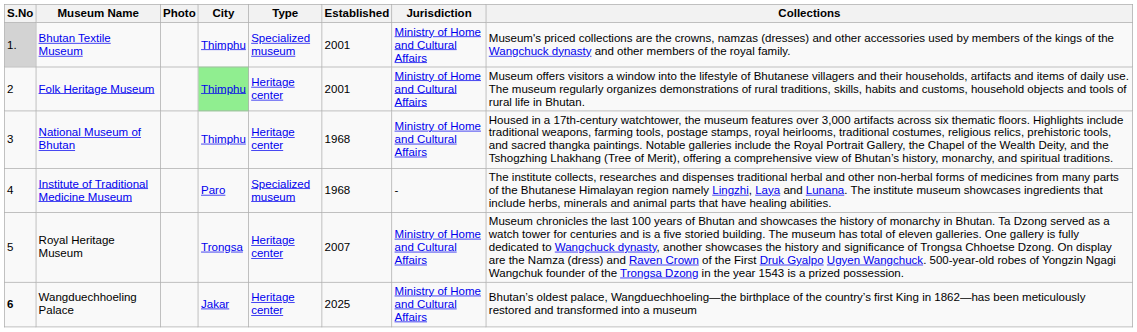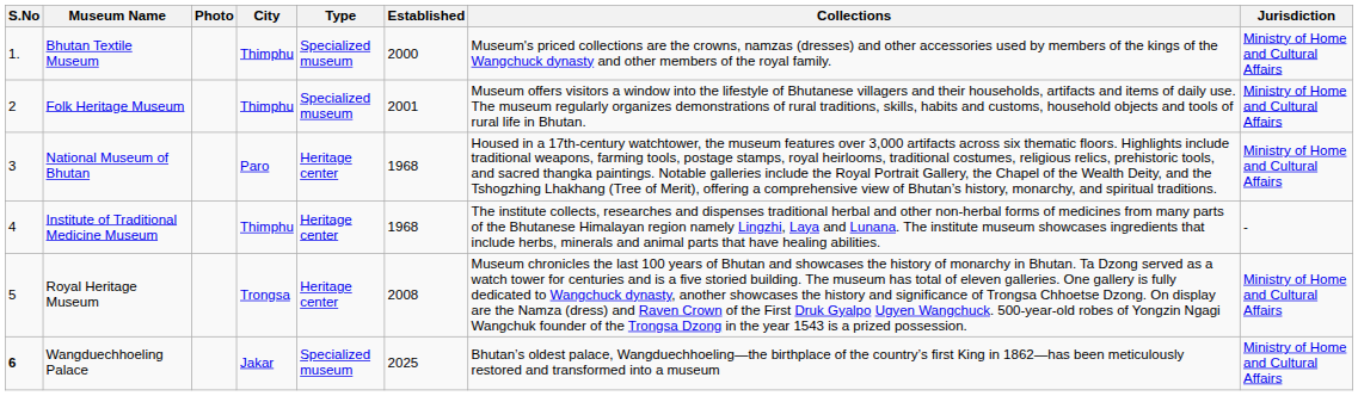 <table class="wikitable sortable">
 <tr>
 <th>S.No</th>
 <th>Museum Name</th>
 <th>Photo</th>
 <th>City</th>
 <th>Type</th>
 <th>Established</th>
+<th>Collections</th>
 <th>Jurisdiction</th>
-<th>Collections</th>
 </tr>
 <tr>
-<td style="background: lightgrey;">1.</td>
+<td>1.</td>
 <td><a href='#'>Bhutan Textile Museum</a></td>
 <td></td>
 <td><a href='#'>Thimphu</a><br><small></small></td>
 <td><a href='#'>Specialized museum</a></td>
-<td>2001</td>
+<td>2000</td>
+<td>Museum's priced collections are the crowns, namzas (dresses) and other accessories used by members of the kings of the <a href='#'>Wangchuck dynasty</a> and other members of the royal family.</td>
 <td><a href='#'>Ministry of Home and Cultural Affairs</a></td>
-<td>Museum's priced collections are the crowns, namzas (dresses) and other accessories used by members of the kings of the <a href='#'>Wangchuck dynasty</a> and other members of the royal family.</td>
 </tr>
 <tr>
 <td>2</td>
 <td><a href='#'>Folk Heritage Museum</a></td>
 <td></td>
-<td style="background: lightgreen;"><a href='#'>Thimphu</a></td>
-<td><a href='#'>Heritage center</a></td>
+<td><a href='#'>Thimphu</a></td>
+<td><a href='#'>Specialized museum</a></td>
 <td>2001</td>
+<td>Museum offers visitors a window into the lifestyle of Bhutanese villagers and their households, artifacts and items of daily use. The museum regularly organizes demonstrations of rural traditions, skills, habits and customs, household objects and tools  of rural life in Bhutan.</td>
 <td><a href='#'>Ministry of Home and Cultural Affairs</a></td>
-<td>Museum offers visitors a window into the lifestyle of Bhutanese villagers and their households, artifacts and items of daily use. The museum regularly organizes demonstrations of rural traditions, skills, habits and customs, household objects and tools  of rural life in Bhutan.</td>
 </tr>
 <tr>
 <td>3</td>
 <td><a href='#'>National Museum of Bhutan</a></td>
 <td></td>
-<td><a href='#'>Thimphu</a></td>
+<td><a href='#'>Paro</a><br><small></small></td>
 <td><a href='#'>Heritage center</a></td>
 <td>1968</td>
+<td>Housed in a 17th-century watchtower, the museum features over 3,000 artifacts across six thematic floors. Highlights include traditional weapons, farming tools, postage stamps, royal heirlooms, traditional costumes, religious relics, prehistoric tools, and sacred thangka paintings. Notable galleries include the Royal Portrait Gallery, the Chapel of the Wealth Deity, and the Tshogzhing Lhakhang (Tree of Merit), offering a comprehensive view of Bhutan’s history, monarchy, and spiritual traditions.</td>
 <td><a href='#'>Ministry of Home and Cultural Affairs</a></td>
-<td>Housed in a 17th-century watchtower, the museum features over 3,000 artifacts across six thematic floors. Highlights include traditional weapons, farming tools, postage stamps, royal heirlooms, traditional costumes, religious relics, prehistoric tools, and sacred thangka paintings. Notable galleries include the Royal Portrait Gallery, the Chapel of the Wealth Deity, and the Tshogzhing Lhakhang (Tree of Merit), offering a comprehensive view of Bhutan’s history, monarchy, and spiritual traditions.</td>
 </tr>
 <tr>
 <td>4</td>
 <td><a href='#'>Institute of Traditional Medicine Museum</a></td>
 <td></td>
-<td><a href='#'>Paro</a><br><small></small></td>
-<td><a href='#'>Specialized museum</a></td>
+<td><a href='#'>Thimphu</a> <small></small></td>
+<td><a href='#'>Heritage center</a></td>
 <td>1968</td>
+<td>The institute collects, researches and dispenses traditional herbal and other non-herbal forms of medicines from many parts of the Bhutanese Himalayan region namely <a href='#'>Lingzhi</a>, <a href='#'>Laya</a> and <a href='#'>Lunana</a>. The institute museum showcases ingredients that include herbs, minerals and animal parts that have healing abilities.</td>
 <td>-</td>
-<td>The institute collects, researches and dispenses traditional herbal and other non-herbal forms of medicines from many parts of the Bhutanese Himalayan region namely <a href='#'>Lingzhi</a>, <a href='#'>Laya</a> and <a href='#'>Lunana</a>. The institute museum showcases ingredients that include herbs, minerals and animal parts that have healing abilities.</td>
 </tr>
 <tr>
 <td>5</td>
 <td>Royal Heritage Museum</td>
 <td></td>
 <td><a href='#'>Trongsa</a></td>
 <td><a href='#'>Heritage center</a></td>
-<td>2007</td>
+<td>2008</td>
+<td>Museum chronicles the last 100 years of Bhutan and showcases the history of monarchy in Bhutan. Ta Dzong served as a watch tower for centuries and is a five storied building. The museum has total of eleven galleries. One gallery is fully dedicated to <a href='#'>Wangchuck dynasty</a>, another showcases the history and significance of Trongsa Chhoetse Dzong. On display are the Namza (dress) and <a href='#'>Raven Crown</a> of the First <a href='#'>Druk Gyalpo</a> <a href='#'>Ugyen Wangchuck</a>. 500-year-old robes of Yongzin Ngagi Wangchuk founder of the <a href='#'>Trongsa Dzong</a> in the year 1543 is a prized possession.</td>
 <td><a href='#'>Ministry of Home and Cultural Affairs</a></td>
-<td>Museum chronicles the last 100 years of Bhutan and showcases the history of monarchy in Bhutan. Ta Dzong served as a watch tower for centuries and is a five storied building. The museum has total of eleven galleries. One gallery is fully dedicated to <a href='#'>Wangchuck dynasty</a>, another showcases the history and significance of Trongsa Chhoetse Dzong. On display are the Namza (dress) and <a href='#'>Raven Crown</a> of the First <a href='#'>Druk Gyalpo</a> <a href='#'>Ugyen Wangchuck</a>. 500-year-old robes of Yongzin Ngagi Wangchuk founder of the <a href='#'>Trongsa Dzong</a> in the year 1543 is a prized possession.</td>
 </tr>
 <tr>
 <td><strong>6</strong></td>
 <td>Wangduechhoeling Palace</td>
 <td></td>
 <td><a href='#'>Jakar</a></td>
-<td><a href='#'>Heritage center</a></td>
+<td><a href='#'>Specialized museum</a></td>
 <td>2025</td>
+<td>Bhutan’s oldest palace, Wangduechhoeling—the birthplace of the country’s first King in 1862—has been meticulously restored and transformed into a museum</td>
 <td><a href='#'>Ministry of Home and Cultural Affairs</a></td>
-<td>Bhutan’s oldest palace, Wangduechhoeling—the birthplace of the country’s first King in 1862—has been meticulously restored and transformed into a museum</td>
 </tr>
 </table>
